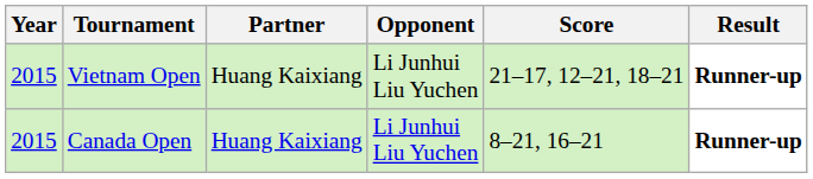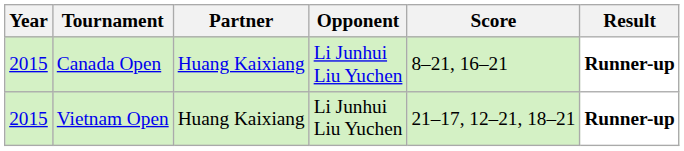 <table class="sortable wikitable" style="font-size: 90%;">
 <tr>
 <th>Year</th>
 <th>Tournament</th>
 <th>Partner</th>
 <th>Opponent</th>
 <th>Score</th>
 <th>Result</th>
 </tr>
 <tr style="background:#D4F1C5">
 <td align="center"><a href='#'>2015</a></td>
+<td align="left"><a href='#'>Canada Open</a></td>
+<td align="left"> <a href='#'>Huang Kaixiang</a></td>
+<td align="left"> <a href='#'>Li Junhui</a> <br>  <a href='#'>Liu Yuchen</a></td>
+<td align="left">8–21, 16–21</td>
+<td style="text-align:left; background:white"> <strong>Runner-up</strong></td>
+</tr>
+<tr style="background:#D4F1C5">
+<td align="center"><a href='#'>2015</a></td>
 <td align="left"><a href='#'>Vietnam Open</a></td>
 <td align="left"> Huang Kaixiang</td>
 <td align="left"> Li Junhui <br>  Liu Yuchen</td>
 <td align="left">21–17, 12–21, 18–21</td>
 <td style="text-align:left; background:white"> <strong>Runner-up</strong></td>
 </tr>
-<tr style="background:#D4F1C5">
-<td align="center"><a href='#'>2015</a></td>
-<td align="left"><a href='#'>Canada Open</a></td>
-<td align="left"> <a href='#'>Huang Kaixiang</a></td>
-<td align="left"> <a href='#'>Li Junhui</a> <br>  <a href='#'>Liu Yuchen</a></td>
-<td align="left">8–21, 16–21</td>
-<td style="text-align:left; background:white"> <strong>Runner-up</strong></td>
-</tr>
 </table>
